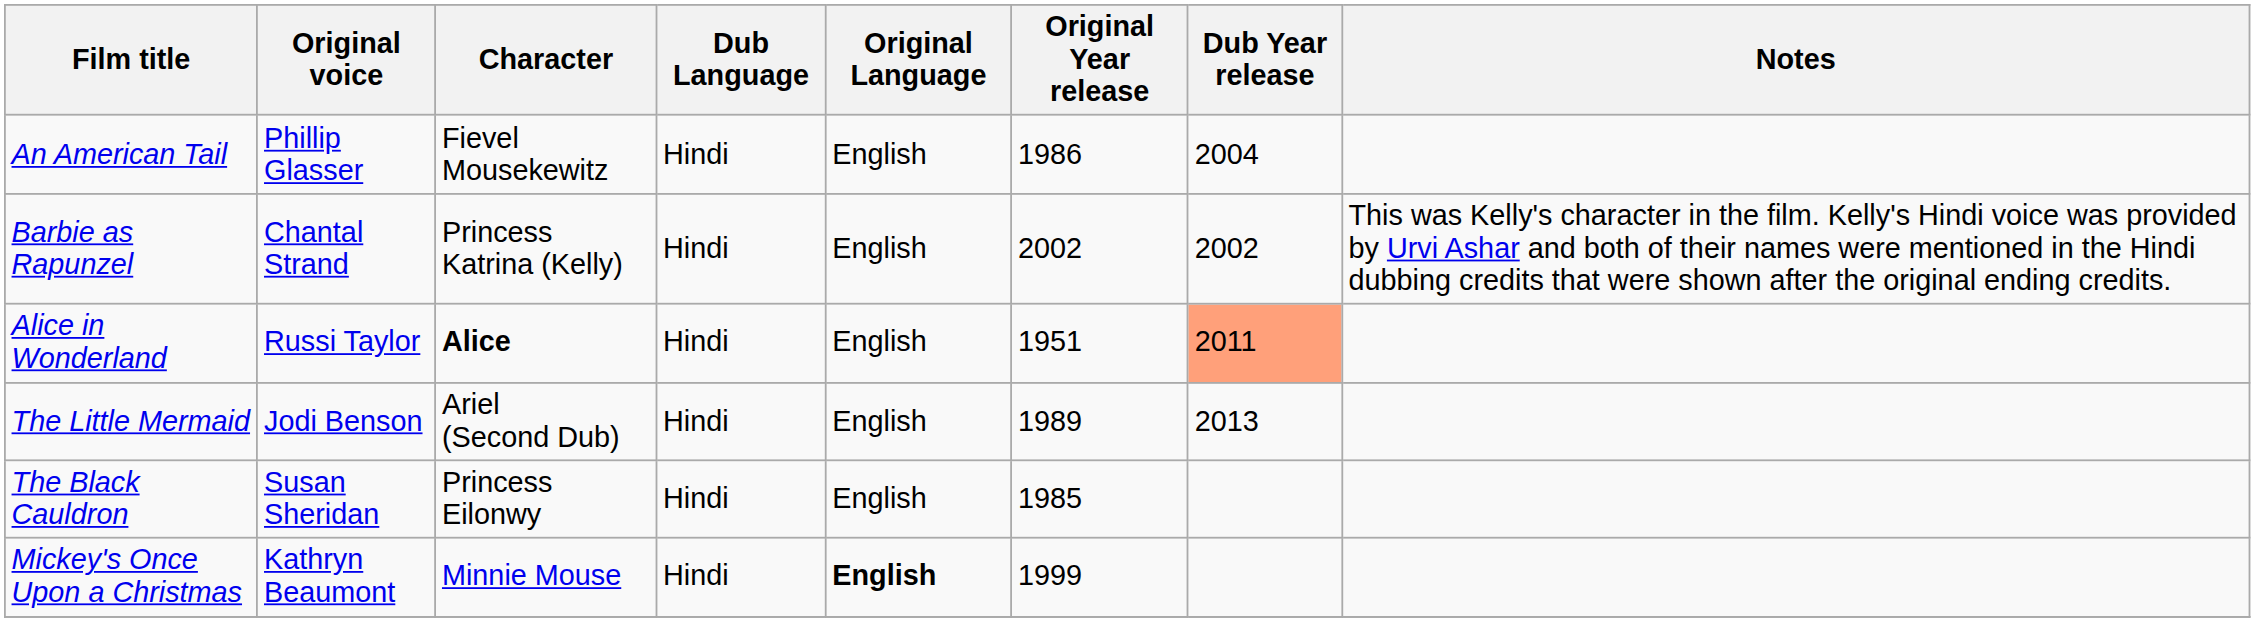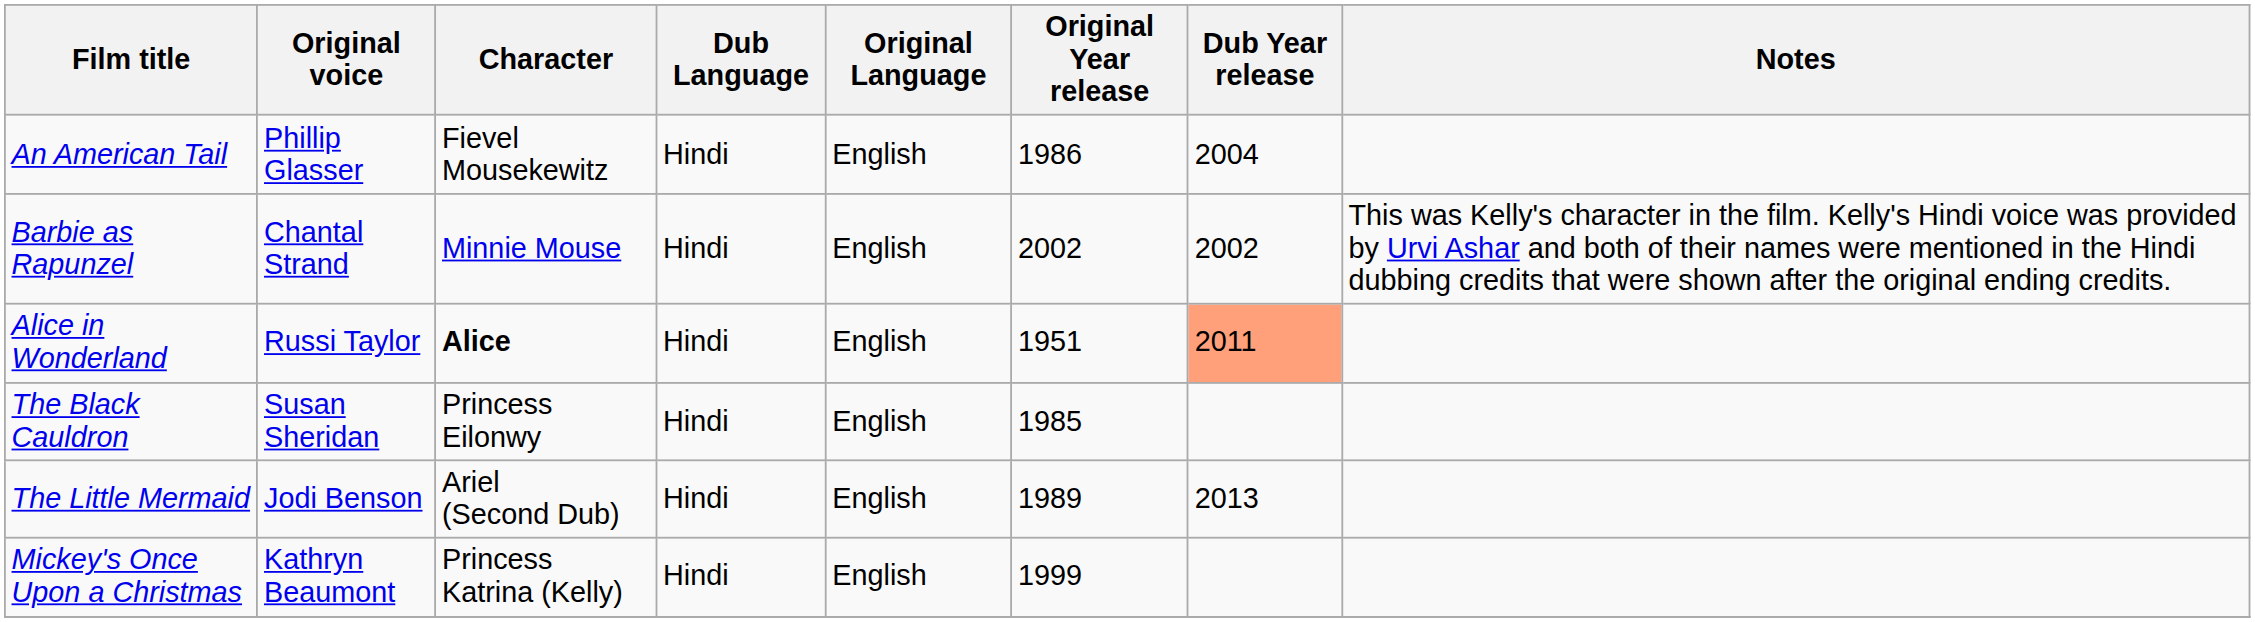 <table class="wikitable">
 <tr>
 <th>Film title</th>
 <th>Original voice</th>
 <th>Character</th>
 <th>Dub Language</th>
 <th>Original Language</th>
 <th>Original Year release</th>
 <th>Dub Year release</th>
 <th>Notes</th>
 </tr>
 <tr>
 <td><em><a href='#'>An American Tail</a></em></td>
 <td><a href='#'>Phillip Glasser</a></td>
 <td>Fievel Mousekewitz</td>
 <td>Hindi</td>
 <td>English</td>
 <td>1986</td>
 <td>2004</td>
 <td></td>
 </tr>
 <tr>
 <td><em><a href='#'>Barbie as Rapunzel</a></em></td>
 <td><a href='#'>Chantal Strand</a></td>
-<td>Princess Katrina (Kelly)</td>
+<td><a href='#'>Minnie Mouse</a></td>
 <td>Hindi</td>
 <td>English</td>
 <td>2002</td>
 <td>2002</td>
 <td>This was Kelly's character in the film. Kelly's Hindi voice was provided by <a href='#'>Urvi Ashar</a> and both of their names were mentioned in the Hindi dubbing credits that were shown after the original ending credits.</td>
 </tr>
 <tr>
 <td><a href='#'><em>Alice in Wonderland</em></a></td>
 <td><a href='#'>Russi Taylor</a></td>
 <td><strong>Alice</strong></td>
 <td>Hindi</td>
 <td>English</td>
 <td>1951</td>
 <td style="background: lightsalmon;">2011</td>
 <td></td>
 </tr>
 <tr>
+<td><a href='#'><em>The Black Cauldron</em></a></td>
+<td><a href='#'>Susan Sheridan</a></td>
+<td>Princess Eilonwy</td>
+<td>Hindi</td>
+<td>English</td>
+<td>1985</td>
+<td></td>
+<td></td>
+</tr>
+<tr>
 <td><a href='#'><em>The Little Mermaid</em></a></td>
 <td><a href='#'>Jodi Benson</a></td>
 <td>Ariel<br>(Second Dub)</td>
 <td>Hindi</td>
 <td>English</td>
 <td>1989</td>
 <td>2013</td>
 <td></td>
 </tr>
 <tr>
-<td><a href='#'><em>The Black Cauldron</em></a></td>
-<td><a href='#'>Susan Sheridan</a></td>
-<td>Princess Eilonwy</td>
+<td><em><a href='#'>Mickey's Once Upon a Christmas</a></em></td>
+<td><a href='#'>Kathryn Beaumont</a></td>
+<td>Princess Katrina (Kelly)</td>
 <td>Hindi</td>
 <td>English</td>
-<td>1985</td>
-<td></td>
-<td></td>
-</tr>
-<tr>
-<td><em><a href='#'>Mickey's Once Upon a Christmas</a></em></td>
-<td><a href='#'>Kathryn Beaumont</a></td>
-<td><a href='#'>Minnie Mouse</a></td>
-<td>Hindi</td>
-<td><strong>English</strong></td>
 <td>1999</td>
 <td></td>
 <td></td>
 </tr>
 <tr>
 </tr>
 </table>
